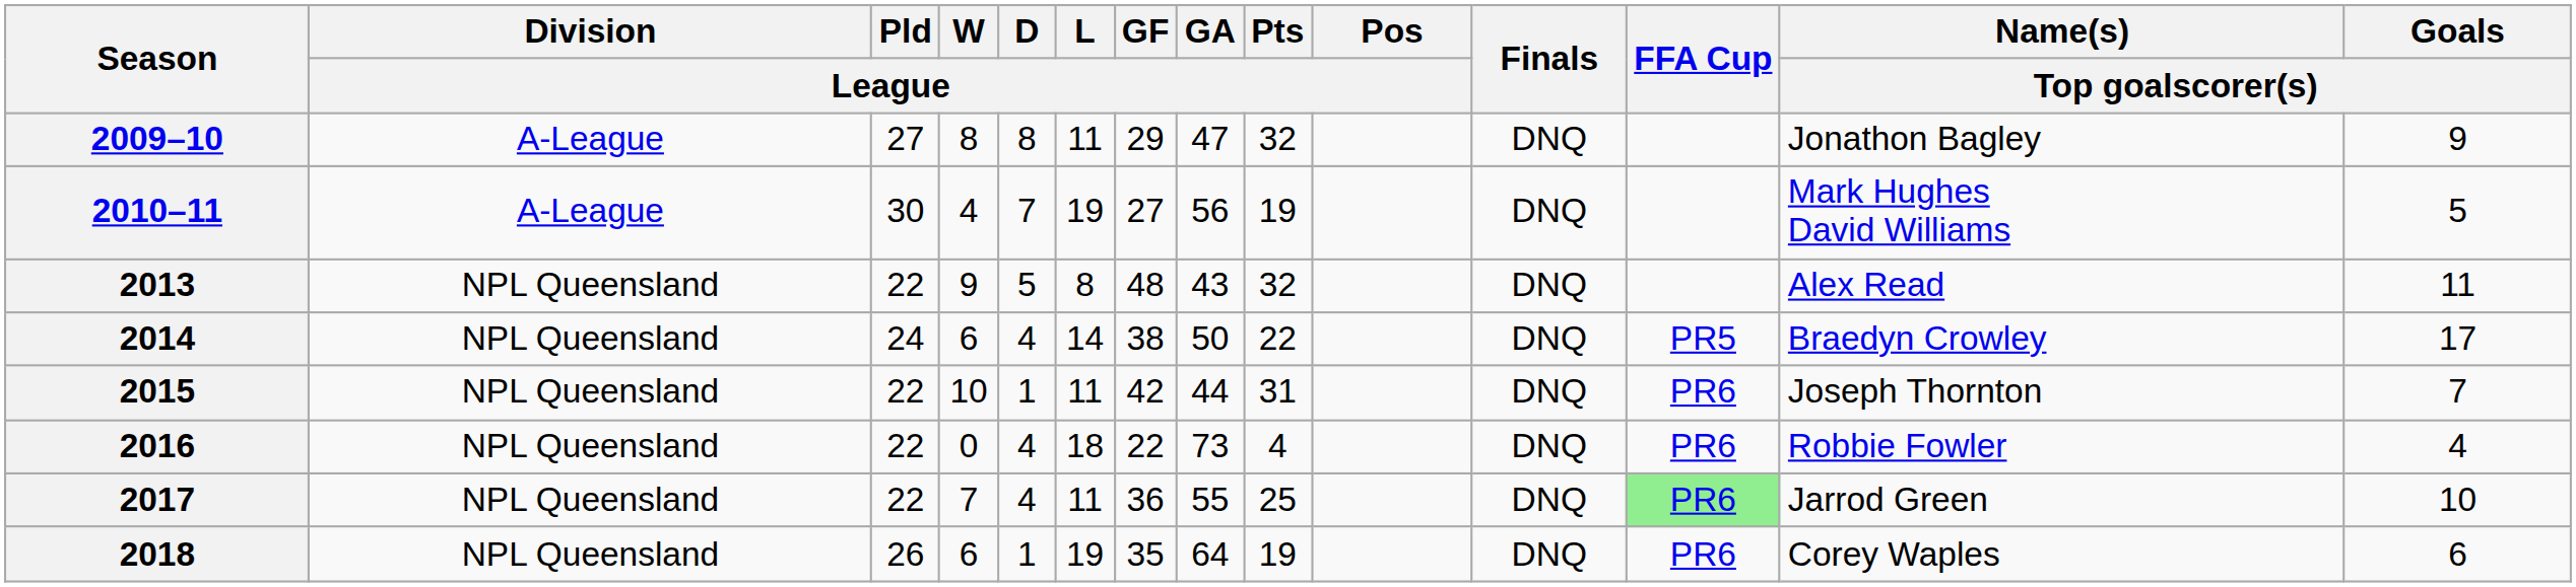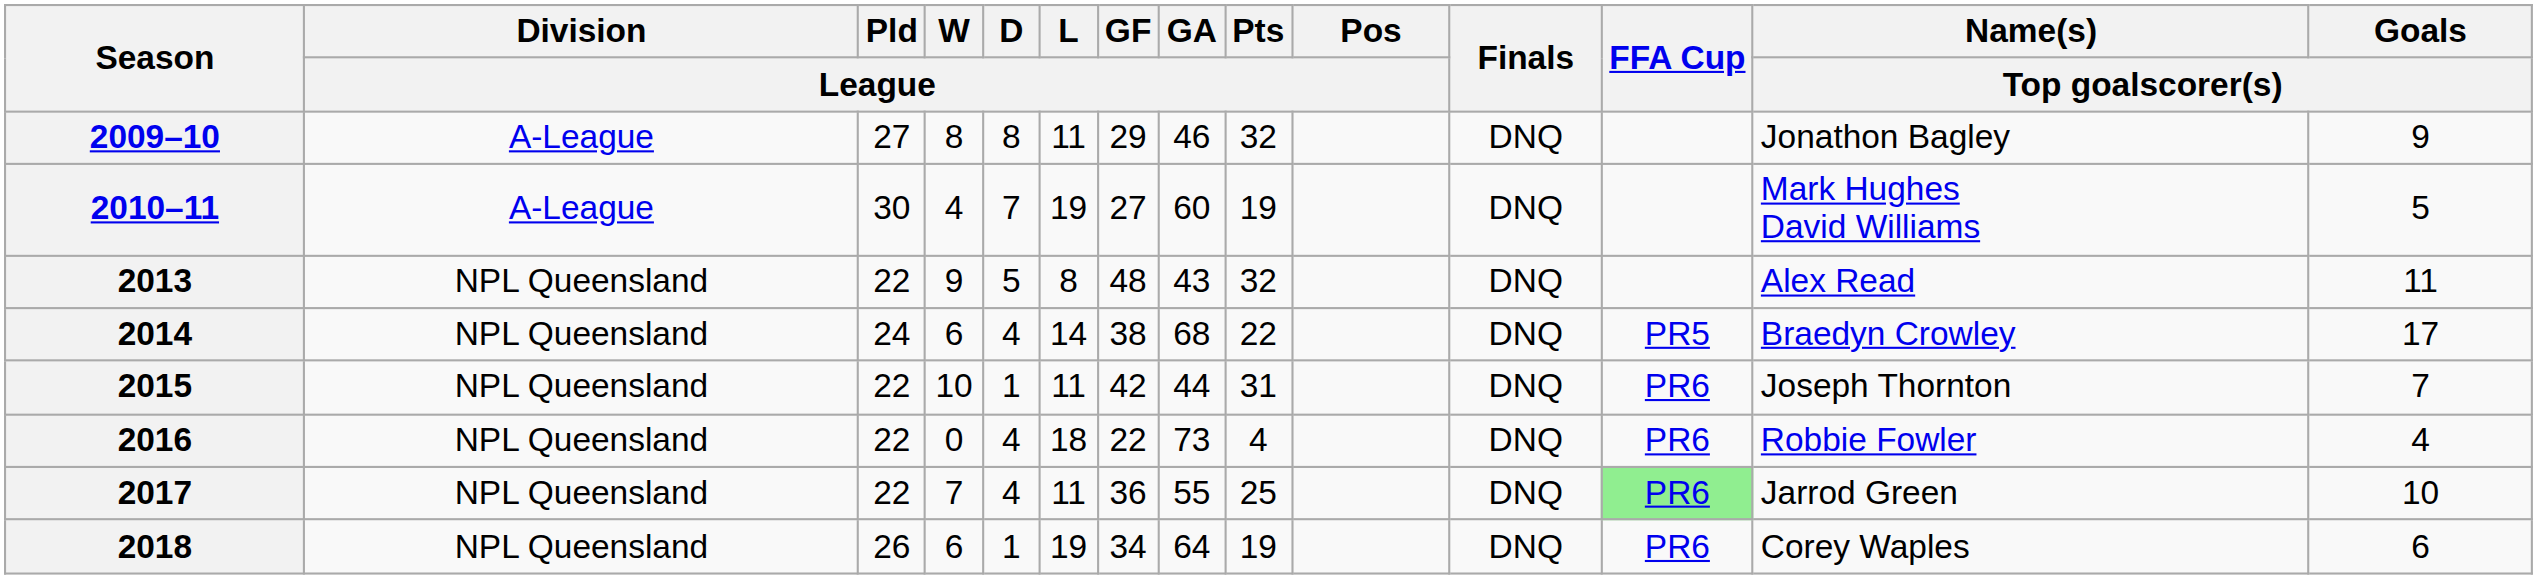 <table class="wikitable sortable" style="text-align: center">
 <tr>
 <th scope="col" rowspan="2">Season</th>
 <th scope="col">Division</th>
 <th width="20" scope="col">Pld</th>
 <th width="20" scope="col">W</th>
 <th width="20" scope="col">D</th>
 <th width="20" scope="col">L</th>
 <th width="20" scope="col">GF</th>
 <th width="20" scope="col">GA</th>
 <th width="20" scope="col">Pts</th>
 <th scope="col">Pos</th>
 <th rowspan="2" width=6% scope="col" class="unsortable">Finals</th>
 <th rowspan="2" width=6% scope="col" class="unsortable"><a href='#'>FFA Cup</a></th>
 <th scope="col">Name(s)</th>
 <th scope="col">Goals</th>
 </tr>
 <tr class="unsortable">
 <th colspan="9" scope="col">League</th>
 <th colspan="2" scope="col">Top goalscorer(s)</th>
 </tr>
 <tr>
 <th><a href='#'>2009–10</a></th>
 <td><a href='#'>A-League</a></td>
 <td>27</td>
 <td>8</td>
 <td>8</td>
 <td>11</td>
 <td>29</td>
-<td>47</td>
+<td>46</td>
 <td>32</td>
 <td></td>
 <td>DNQ</td>
 <td></td>
 <td align=left>Jonathon Bagley</td>
 <td>9</td>
 </tr>
 <tr>
 <th><a href='#'>2010–11</a></th>
 <td><a href='#'>A-League</a></td>
 <td>30</td>
 <td>4</td>
 <td>7</td>
 <td>19</td>
 <td>27</td>
-<td>56</td>
+<td>60</td>
 <td>19</td>
 <td></td>
 <td>DNQ</td>
 <td></td>
 <td align=left><a href='#'>Mark Hughes</a><br><a href='#'>David Williams</a></td>
 <td>5</td>
 </tr>
 <tr>
 <th>2013</th>
 <td>NPL Queensland</td>
 <td>22</td>
 <td>9</td>
 <td>5</td>
 <td>8</td>
 <td>48</td>
 <td>43</td>
 <td>32</td>
 <td></td>
 <td>DNQ</td>
 <td></td>
 <td align=left><a href='#'>Alex Read</a></td>
 <td>11</td>
 </tr>
 <tr>
 <th>2014</th>
 <td>NPL Queensland</td>
 <td>24</td>
 <td>6</td>
 <td>4</td>
 <td>14</td>
 <td>38</td>
-<td>50</td>
+<td>68</td>
 <td>22</td>
 <td></td>
 <td>DNQ</td>
 <td><a href='#'>PR5</a></td>
 <td align=left><a href='#'>Braedyn Crowley</a></td>
 <td>17</td>
 </tr>
 <tr>
 <th>2015</th>
 <td>NPL Queensland</td>
 <td>22</td>
 <td>10</td>
 <td>1</td>
 <td>11</td>
 <td>42</td>
 <td>44</td>
 <td>31</td>
 <td></td>
 <td>DNQ</td>
 <td><a href='#'>PR6</a></td>
 <td align=left>Joseph Thornton</td>
 <td>7</td>
 </tr>
 <tr>
 <th>2016</th>
 <td>NPL Queensland</td>
 <td>22</td>
 <td>0</td>
 <td>4</td>
 <td>18</td>
 <td>22</td>
 <td>73</td>
 <td>4</td>
 <td></td>
 <td>DNQ</td>
 <td><a href='#'>PR6</a></td>
 <td align=left><a href='#'>Robbie Fowler</a></td>
 <td>4</td>
 </tr>
 <tr>
 <th>2017</th>
 <td>NPL Queensland</td>
 <td>22</td>
 <td>7</td>
 <td>4</td>
 <td>11</td>
 <td>36</td>
 <td>55</td>
 <td>25</td>
 <td></td>
 <td>DNQ</td>
 <td style="background: lightgreen;"><a href='#'>PR6</a></td>
 <td align=left>Jarrod Green</td>
 <td>10</td>
 </tr>
 <tr>
 <th>2018</th>
 <td>NPL Queensland</td>
 <td>26</td>
 <td>6</td>
 <td>1</td>
 <td>19</td>
-<td>35</td>
+<td>34</td>
 <td>64</td>
 <td>19</td>
 <td></td>
 <td>DNQ</td>
 <td><a href='#'>PR6</a></td>
 <td align=left>Corey Waples</td>
 <td>6</td>
 </tr>
 </table>
